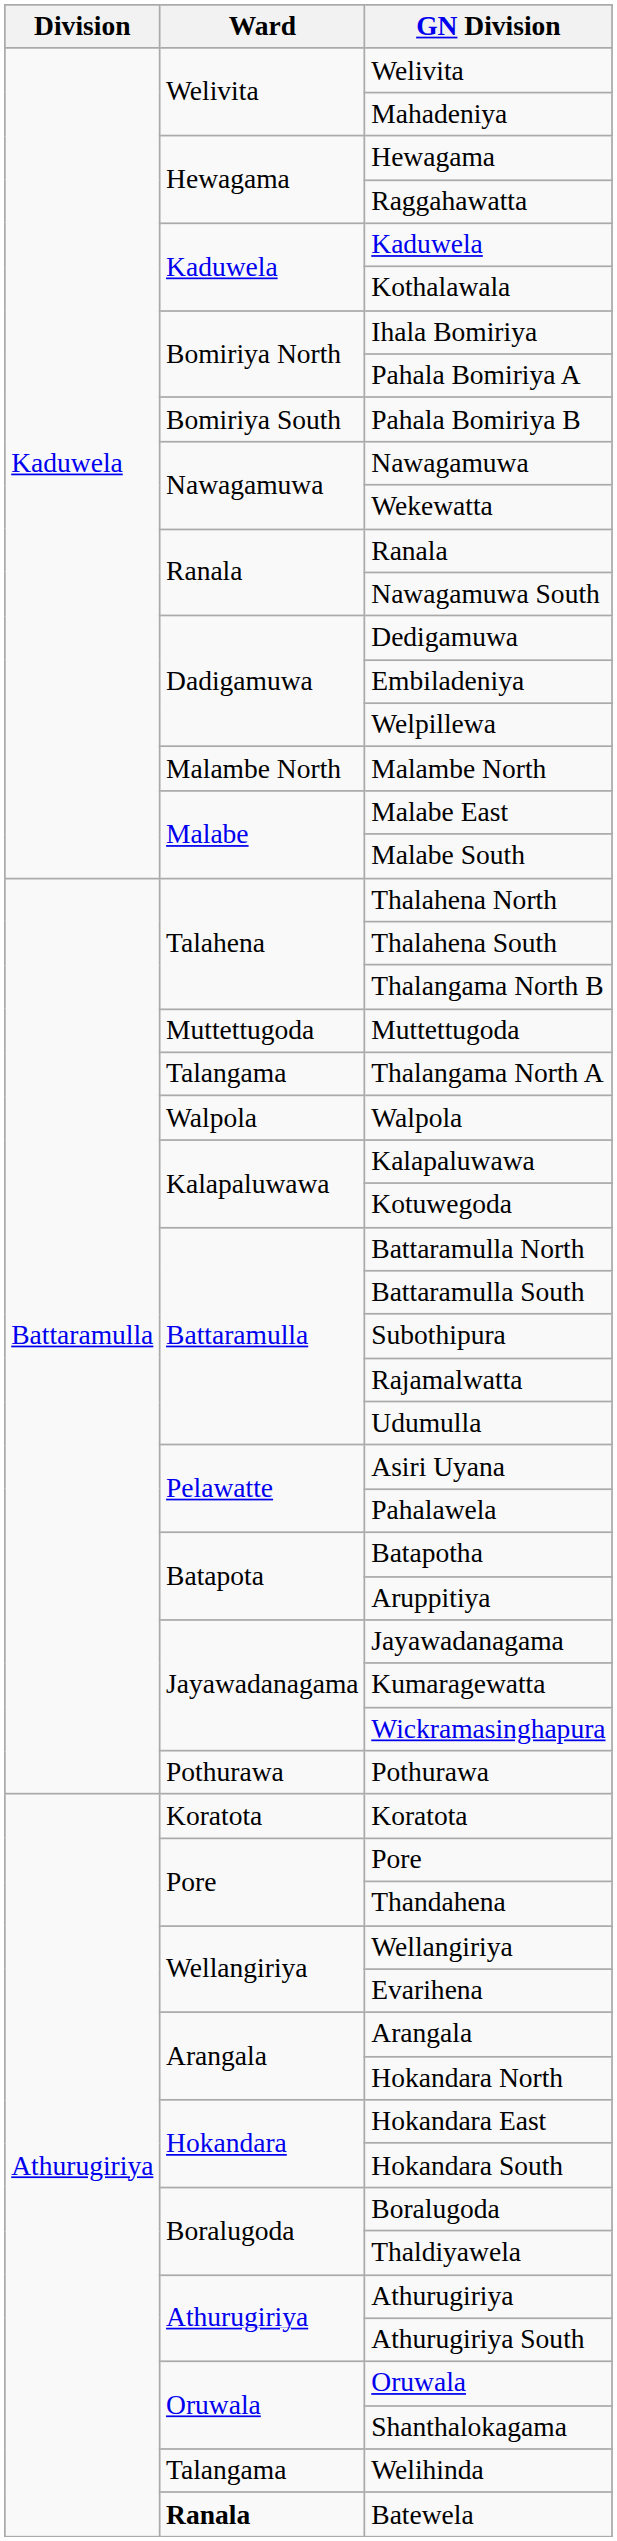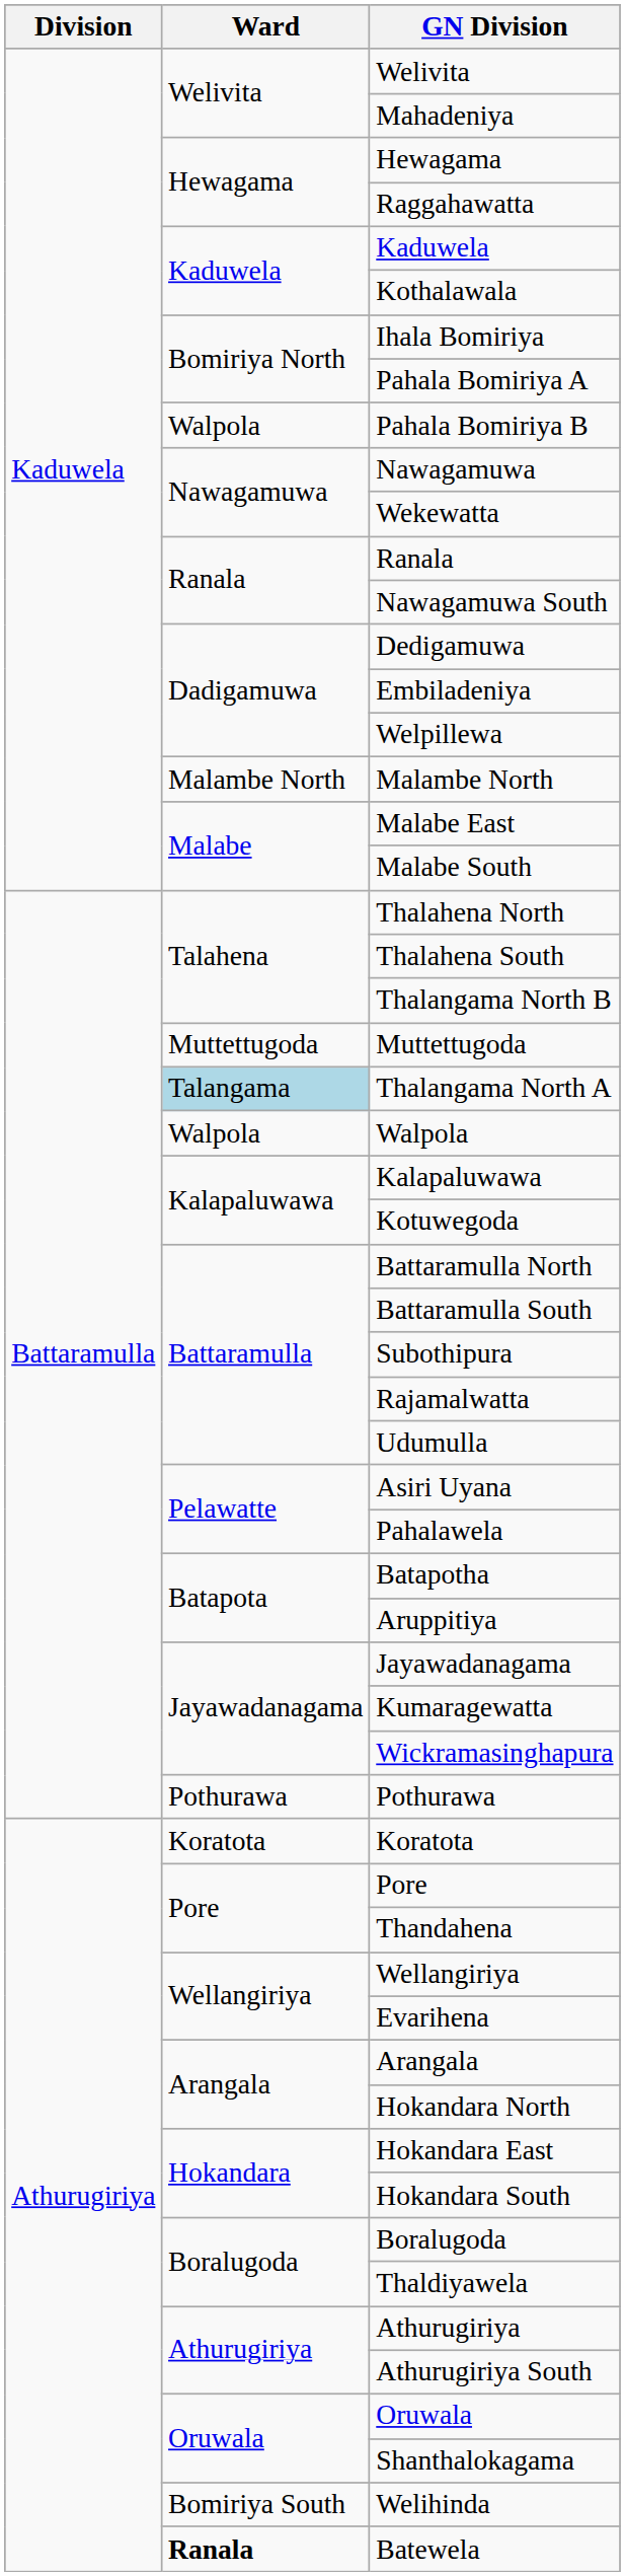 <table class="wikitable" style="text-align: left;">
 <tr>
 <th>Division</th>
 <th>Ward</th>
 <th><a href='#'>GN</a> Division</th>
 </tr>
 <tr>
 <td rowspan="19"><a href='#'>Kaduwela</a></td>
 <td rowspan="2">Welivita</td>
 <td>Welivita</td>
 </tr>
 <tr>
 <td>Mahadeniya</td>
 </tr>
 <tr>
 <td rowspan="2">Hewagama</td>
 <td>Hewagama</td>
 </tr>
 <tr>
 <td>Raggahawatta</td>
 </tr>
 <tr>
 <td rowspan="2"><a href='#'>Kaduwela</a></td>
 <td><a href='#'>Kaduwela</a></td>
 </tr>
 <tr>
 <td>Kothalawala</td>
 </tr>
 <tr>
 <td rowspan="2">Bomiriya North</td>
 <td>Ihala Bomiriya</td>
 </tr>
 <tr>
 <td>Pahala Bomiriya A</td>
 </tr>
 <tr>
-<td rowspan="1">Bomiriya South</td>
+<td rowspan="1">Walpola</td>
 <td>Pahala Bomiriya B</td>
 </tr>
 <tr>
 <td rowspan="2">Nawagamuwa</td>
 <td>Nawagamuwa</td>
 </tr>
 <tr>
 <td>Wekewatta</td>
 </tr>
 <tr>
 <td rowspan="2">Ranala</td>
 <td>Ranala</td>
 </tr>
 <tr>
 <td>Nawagamuwa South</td>
 </tr>
 <tr>
 <td rowspan="3">Dadigamuwa</td>
 <td>Dedigamuwa</td>
 </tr>
 <tr>
 <td>Embiladeniya</td>
 </tr>
 <tr>
 <td>Welpillewa</td>
 </tr>
 <tr>
 <td rowspan="1">Malambe North</td>
 <td>Malambe North</td>
 </tr>
 <tr>
 <td rowspan="2"><a href='#'>Malabe</a></td>
 <td>Malabe East</td>
 </tr>
 <tr>
 <td>Malabe South</td>
 </tr>
 <tr>
 <td rowspan="21"><a href='#'>Battaramulla</a></td>
 <td rowspan="3">Talahena</td>
 <td>Thalahena North</td>
 </tr>
 <tr>
 <td>Thalahena South</td>
 </tr>
 <tr>
 <td>Thalangama North B</td>
 </tr>
 <tr>
 <td rowspan="1">Muttettugoda</td>
 <td>Muttettugoda</td>
 </tr>
 <tr>
-<td rowspan="1">Talangama</td>
+<td rowspan="1" style="background: lightblue;">Talangama</td>
 <td>Thalangama North A</td>
 </tr>
 <tr>
 <td rowspan="1">Walpola</td>
 <td>Walpola</td>
 </tr>
 <tr>
 <td rowspan="2">Kalapaluwawa</td>
 <td>Kalapaluwawa</td>
 </tr>
 <tr>
 <td>Kotuwegoda</td>
 </tr>
 <tr>
 <td rowspan="5"><a href='#'>Battaramulla</a></td>
 <td>Battaramulla North</td>
 </tr>
 <tr>
 <td>Battaramulla South</td>
 </tr>
 <tr>
 <td>Subothipura</td>
 </tr>
 <tr>
 <td>Rajamalwatta</td>
 </tr>
 <tr>
 <td>Udumulla</td>
 </tr>
 <tr>
 <td rowspan="2"><a href='#'>Pelawatte</a></td>
 <td>Asiri Uyana</td>
 </tr>
 <tr>
 <td>Pahalawela</td>
 </tr>
 <tr>
 <td rowspan="2">Batapota</td>
 <td>Batapotha</td>
 </tr>
 <tr>
 <td>Aruppitiya</td>
 </tr>
 <tr>
 <td rowspan="3">Jayawadanagama</td>
 <td>Jayawadanagama</td>
 </tr>
 <tr>
 <td>Kumaragewatta</td>
 </tr>
 <tr>
 <td><a href='#'>Wickramasinghapura</a></td>
 </tr>
 <tr>
 <td rowspan="1">Pothurawa</td>
 <td>Pothurawa</td>
 </tr>
 <tr>
 <td rowspan="17"><a href='#'>Athurugiriya</a></td>
 <td rowspan="1">Koratota</td>
 <td>Koratota</td>
 </tr>
 <tr>
 <td rowspan="2">Pore</td>
 <td>Pore</td>
 </tr>
 <tr>
 <td>Thandahena</td>
 </tr>
 <tr>
 <td rowspan="2">Wellangiriya</td>
 <td>Wellangiriya</td>
 </tr>
 <tr>
 <td>Evarihena</td>
 </tr>
 <tr>
 <td rowspan="2">Arangala</td>
 <td>Arangala</td>
 </tr>
 <tr>
 <td>Hokandara North</td>
 </tr>
 <tr>
 <td rowspan="2"><a href='#'>Hokandara</a></td>
 <td>Hokandara East</td>
 </tr>
 <tr>
 <td>Hokandara South</td>
 </tr>
 <tr>
 <td rowspan="2">Boralugoda</td>
 <td>Boralugoda</td>
 </tr>
 <tr>
 <td>Thaldiyawela</td>
 </tr>
 <tr>
 <td rowspan="2"><a href='#'>Athurugiriya</a></td>
 <td>Athurugiriya</td>
 </tr>
 <tr>
 <td>Athurugiriya South</td>
 </tr>
 <tr>
 <td rowspan="2"><a href='#'>Oruwala</a></td>
 <td><a href='#'>Oruwala</a></td>
 </tr>
 <tr>
 <td>Shanthalokagama</td>
 </tr>
 <tr>
-<td rowspan="1">Talangama</td>
+<td rowspan="1">Bomiriya South</td>
 <td>Welihinda</td>
 </tr>
 <tr>
 <td rowspan="1"><strong>Ranala</strong></td>
 <td>Batewela</td>
 </tr>
 </table>
